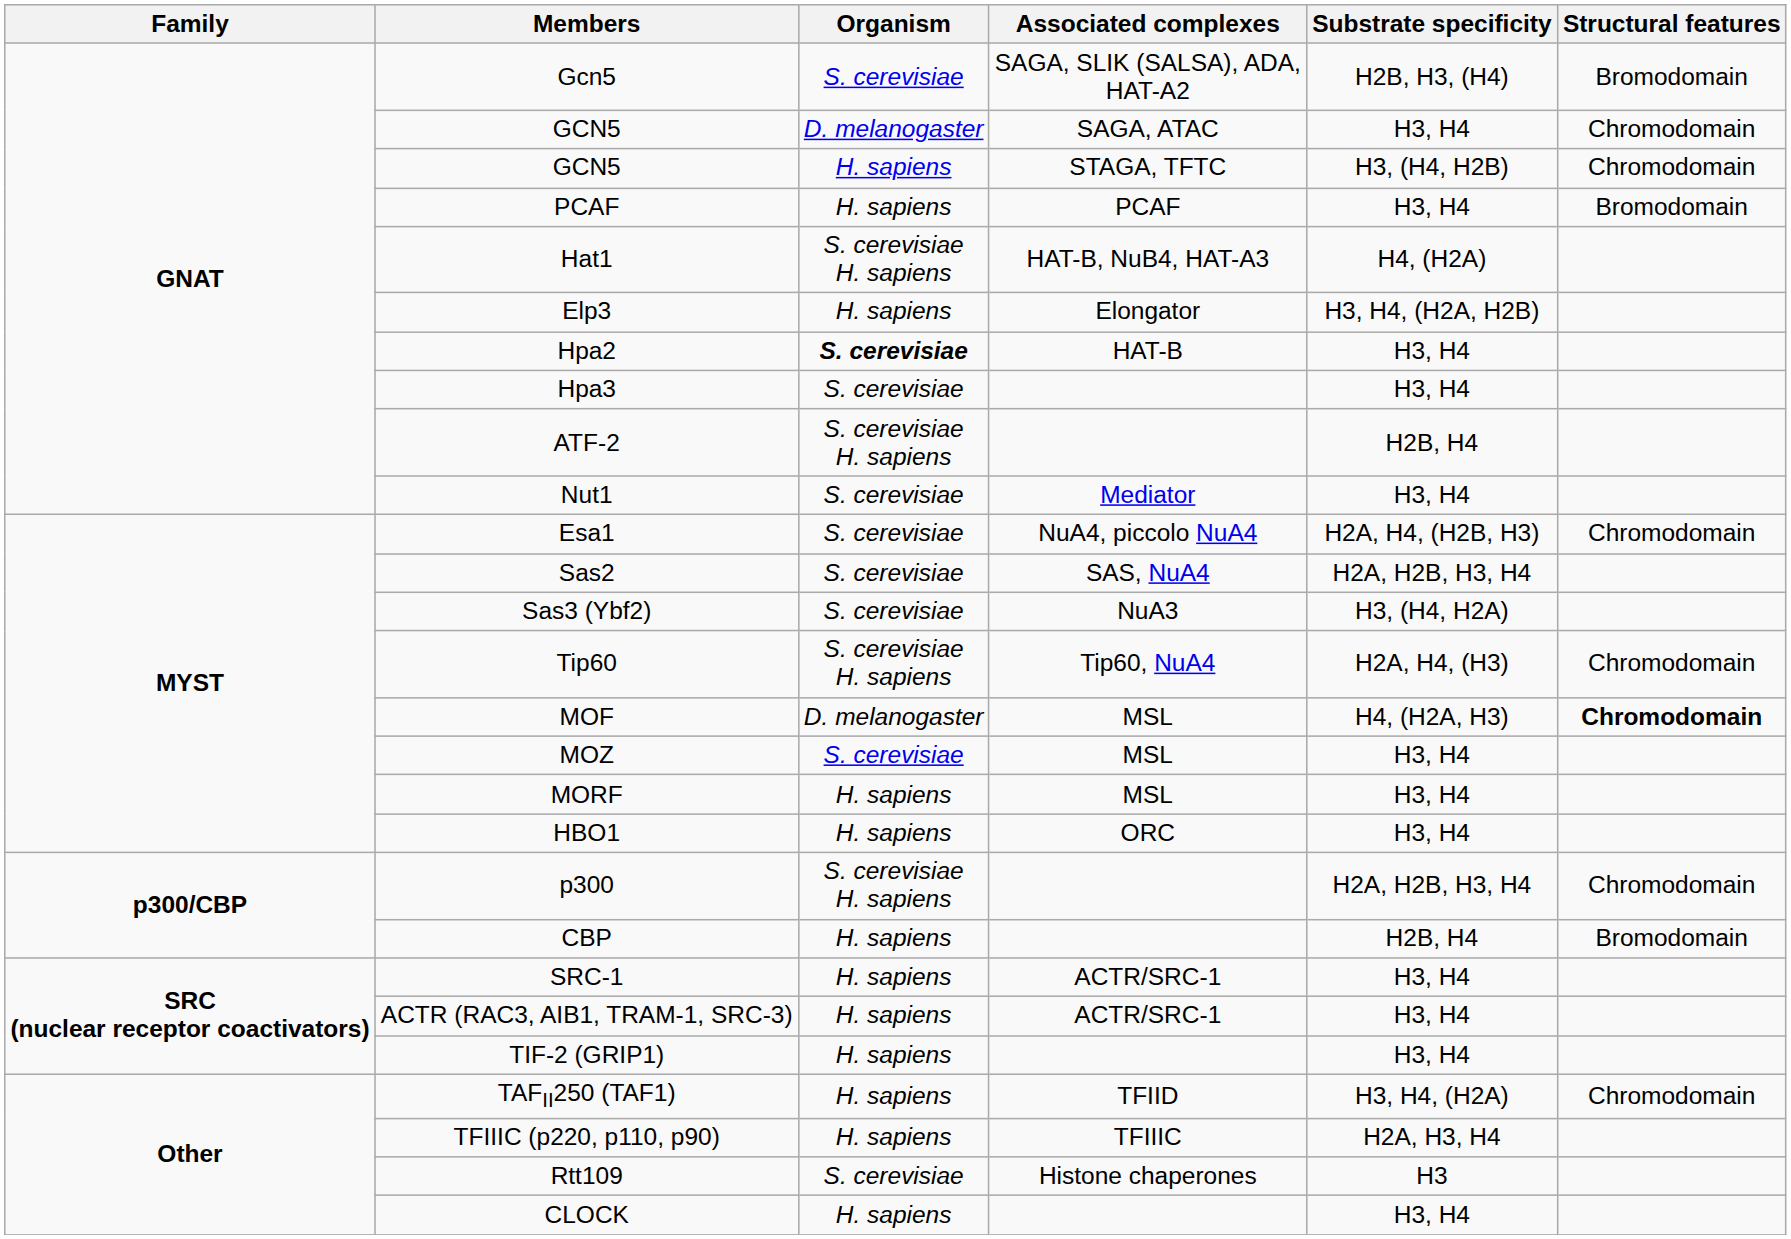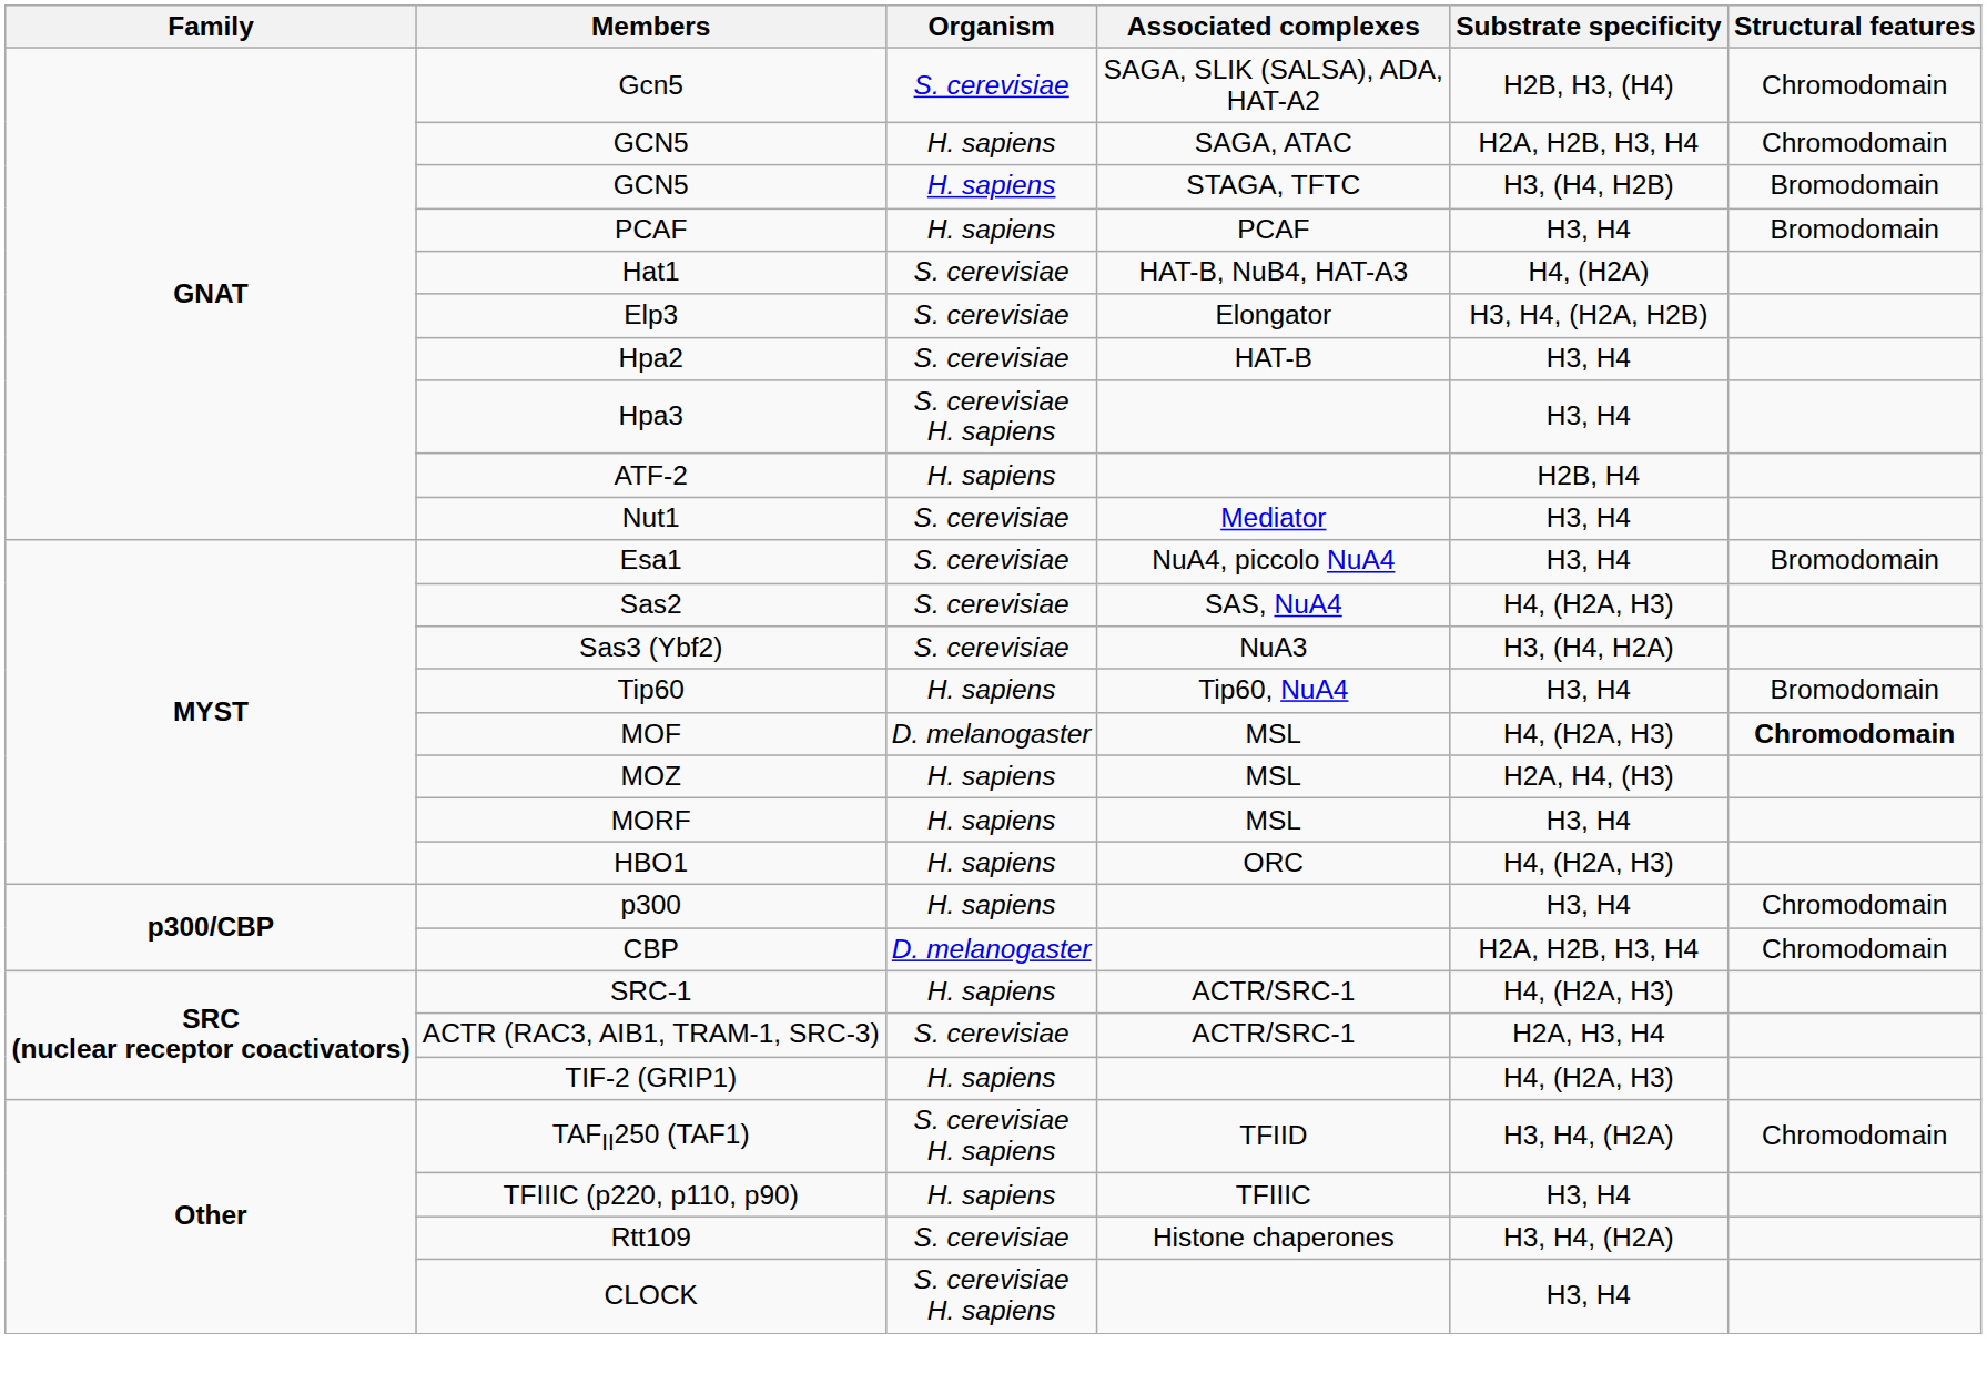 <table class="wikitable" border="3" style="text-align: center; ">
 <tr>
 <th>Family</th>
 <th>Members</th>
 <th>Organism</th>
 <th>Associated complexes</th>
 <th>Substrate specificity</th>
 <th>Structural features</th>
 </tr>
 <tr>
 <td rowspan="10"><strong>GNAT</strong></td>
 <td>Gcn5</td>
 <td><em><a href='#'>S. cerevisiae</a></em></td>
 <td>SAGA, SLIK (SALSA), ADA,<br>HAT-A2</td>
 <td>H2B, H3, (H4)</td>
-<td>Bromodomain</td>
+<td>Chromodomain</td>
 </tr>
 <tr>
 <td>GCN5</td>
-<td><em><a href='#'>D. melanogaster</a></em></td>
+<td><em>H. sapiens</em></td>
 <td>SAGA, ATAC</td>
-<td>H3, H4</td>
+<td>H2A, H2B, H3, H4</td>
 <td>Chromodomain</td>
 </tr>
 <tr>
 <td>GCN5</td>
 <td><em><a href='#'>H. sapiens</a></em></td>
 <td>STAGA, TFTC</td>
 <td>H3, (H4, H2B)</td>
-<td>Chromodomain</td>
+<td>Bromodomain</td>
 </tr>
 <tr>
 <td>PCAF</td>
 <td><em>H. sapiens</em></td>
 <td>PCAF</td>
 <td>H3, H4</td>
 <td>Bromodomain</td>
 </tr>
 <tr>
 <td>Hat1</td>
-<td><em>S. cerevisiae<br>H. sapiens</em></td>
+<td><em>S. cerevisiae</em></td>
 <td>HAT-B, NuB4, HAT-A3</td>
 <td>H4, (H2A)</td>
 <td></td>
 </tr>
 <tr>
 <td>Elp3</td>
-<td><em>H. sapiens</em></td>
+<td><em>S. cerevisiae</em></td>
 <td>Elongator</td>
 <td>H3, H4, (H2A, H2B)</td>
 <td></td>
 </tr>
 <tr>
 <td>Hpa2</td>
-<td><strong><em>S. cerevisiae</em></strong></td>
+<td><em>S. cerevisiae</em></td>
 <td>HAT-B</td>
 <td>H3, H4</td>
 <td></td>
 </tr>
 <tr>
 <td>Hpa3</td>
-<td><em>S. cerevisiae</em></td>
+<td><em>S. cerevisiae<br>H. sapiens</em></td>
 <td></td>
 <td>H3, H4</td>
 <td></td>
 </tr>
 <tr>
 <td>ATF-2</td>
-<td><em>S. cerevisiae<br>H. sapiens</em></td>
+<td><em>H. sapiens</em></td>
 <td></td>
 <td>H2B, H4</td>
 <td></td>
 </tr>
 <tr>
 <td>Nut1</td>
 <td><em>S. cerevisiae</em></td>
 <td><a href='#'>Mediator</a></td>
 <td>H3, H4</td>
 <td></td>
 </tr>
 <tr>
 <td rowspan="8"><strong>MYST</strong></td>
 <td>Esa1</td>
 <td><em>S. cerevisiae</em></td>
 <td>NuA4, piccolo <a href='#'>NuA4</a></td>
-<td>H2A, H4, (H2B, H3)</td>
-<td>Chromodomain</td>
+<td>H3, H4</td>
+<td>Bromodomain</td>
 </tr>
 <tr>
 <td>Sas2</td>
 <td><em>S. cerevisiae</em></td>
 <td>SAS, <a href='#'>NuA4</a></td>
-<td>H2A, H2B, H3, H4</td>
+<td>H4, (H2A, H3)</td>
 <td></td>
 </tr>
 <tr>
 <td>Sas3 (Ybf2)</td>
 <td><em>S. cerevisiae</em></td>
 <td>NuA3</td>
 <td>H3, (H4, H2A)</td>
 <td></td>
 </tr>
 <tr>
 <td>Tip60</td>
-<td><em>S. cerevisiae<br>H. sapiens</em></td>
+<td><em>H. sapiens</em></td>
 <td>Tip60, <a href='#'>NuA4</a></td>
-<td>H2A, H4, (H3)</td>
-<td>Chromodomain</td>
+<td>H3, H4</td>
+<td>Bromodomain</td>
 </tr>
 <tr>
 <td>MOF</td>
 <td><em>D. melanogaster</em></td>
 <td>MSL</td>
 <td>H4, (H2A, H3)</td>
 <td><strong>Chromodomain</strong></td>
 </tr>
 <tr>
 <td>MOZ</td>
-<td><em><a href='#'>S. cerevisiae</a></em></td>
+<td><em>H. sapiens</em></td>
 <td>MSL</td>
-<td>H3, H4</td>
+<td>H2A, H4, (H3)</td>
 <td></td>
 </tr>
 <tr>
 <td>MORF</td>
 <td><em>H. sapiens</em></td>
 <td>MSL</td>
 <td>H3, H4</td>
 <td></td>
 </tr>
 <tr>
 <td>HBO1</td>
 <td><em>H. sapiens</em></td>
 <td>ORC</td>
-<td>H3, H4</td>
+<td>H4, (H2A, H3)</td>
 <td></td>
 </tr>
 <tr>
 <td rowspan="2"><strong>p300/CBP</strong></td>
 <td>p300</td>
-<td><em>S. cerevisiae<br>H. sapiens</em></td>
+<td><em>H. sapiens</em></td>
 <td></td>
-<td>H2A, H2B, H3, H4</td>
+<td>H3, H4</td>
 <td>Chromodomain</td>
 </tr>
 <tr>
 <td>CBP</td>
-<td><em>H. sapiens</em></td>
+<td><em><a href='#'>D. melanogaster</a></em></td>
 <td></td>
-<td>H2B, H4</td>
-<td>Bromodomain</td>
+<td>H2A, H2B, H3, H4</td>
+<td>Chromodomain</td>
 </tr>
 <tr>
 <td rowspan="3"><strong>SRC</strong><br><strong>(nuclear receptor coactivators)</strong></td>
 <td>SRC-1</td>
 <td><em>H. sapiens</em></td>
 <td>ACTR/SRC-1</td>
-<td>H3, H4</td>
+<td>H4, (H2A, H3)</td>
 <td></td>
 </tr>
 <tr>
 <td>ACTR (RAC3, AIB1, TRAM-1, SRC-3)</td>
-<td><em>H. sapiens</em></td>
+<td><em>S. cerevisiae</em></td>
 <td>ACTR/SRC-1</td>
-<td>H3, H4</td>
+<td>H2A, H3, H4</td>
 <td></td>
 </tr>
 <tr>
 <td>TIF-2 (GRIP1)</td>
 <td><em>H. sapiens</em></td>
 <td></td>
-<td>H3, H4</td>
+<td>H4, (H2A, H3)</td>
 <td></td>
 </tr>
 <tr>
 <td rowspan="4"><strong>Other</strong></td>
 <td>TAF<sub>II</sub>250 (TAF1)</td>
-<td><em>H. sapiens</em></td>
+<td><em>S. cerevisiae<br>H. sapiens</em></td>
 <td>TFIID</td>
 <td>H3, H4, (H2A)</td>
 <td>Chromodomain</td>
 </tr>
 <tr>
 <td>TFIIIC (p220, p110, p90)</td>
 <td><em>H. sapiens</em></td>
 <td>TFIIIC</td>
-<td>H2A, H3, H4</td>
+<td>H3, H4</td>
 <td></td>
 </tr>
 <tr>
 <td>Rtt109</td>
 <td><em>S. cerevisiae</em></td>
 <td>Histone chaperones</td>
-<td>H3</td>
+<td>H3, H4, (H2A)</td>
 <td></td>
 </tr>
 <tr>
 <td>CLOCK</td>
-<td><em>H. sapiens</em></td>
+<td><em>S. cerevisiae<br>H. sapiens</em></td>
 <td></td>
 <td>H3, H4</td>
 <td></td>
 </tr>
 </table>
